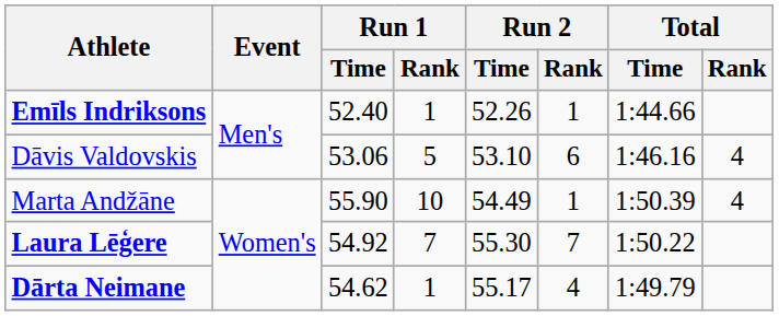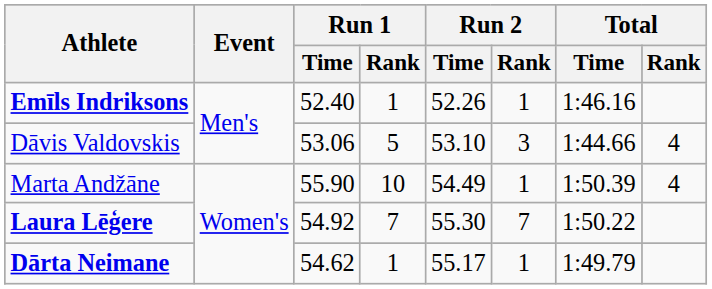 <table class="wikitable" style="font-size:90%">
 <tr>
 <th rowspan="2">Athlete</th>
 <th rowspan="2">Event</th>
 <th colspan="2">Run 1</th>
 <th colspan="2">Run 2</th>
 <th colspan="2">Total</th>
 </tr>
 <tr style="font-size:95%">
 <th>Time</th>
 <th>Rank</th>
 <th>Time</th>
 <th>Rank</th>
 <th>Time</th>
 <th>Rank</th>
 </tr>
 <tr align=center>
 <td align=left><strong><a href='#'>Emīls Indriksons</a></strong></td>
 <td align=left rowspan=2><a href='#'>Men's</a></td>
 <td>52.40</td>
 <td>1</td>
 <td>52.26</td>
 <td>1</td>
-<td>1:44.66</td>
+<td>1:46.16</td>
 <td></td>
 </tr>
 <tr align=center>
 <td align=left><a href='#'>Dāvis Valdovskis</a></td>
 <td>53.06</td>
 <td>5</td>
 <td>53.10</td>
-<td>6</td>
-<td>1:46.16</td>
+<td>3</td>
+<td>1:44.66</td>
 <td>4</td>
 </tr>
 <tr align=center>
 <td align=left><a href='#'>Marta Andžāne</a></td>
 <td align=left rowspan=3><a href='#'>Women's</a></td>
 <td>55.90</td>
 <td>10</td>
 <td>54.49</td>
 <td>1</td>
 <td>1:50.39</td>
 <td>4</td>
 </tr>
 <tr align=center>
 <td align=left><strong><a href='#'>Laura Lēģere</a></strong></td>
 <td>54.92</td>
 <td>7</td>
 <td>55.30</td>
 <td>7</td>
 <td>1:50.22</td>
 <td></td>
 </tr>
 <tr align=center>
 <td align=left><strong><a href='#'>Dārta Neimane</a></strong></td>
 <td>54.62</td>
 <td>1</td>
 <td>55.17</td>
-<td>4</td>
+<td>1</td>
 <td>1:49.79</td>
 <td></td>
 </tr>
 </table>
